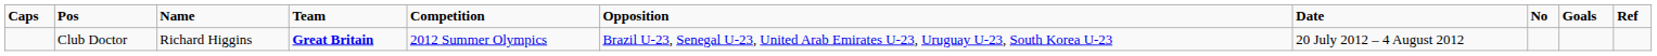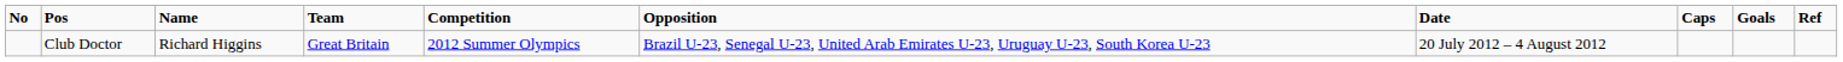 <table class="wikitable" style="width:90%; text-align:center; font-size:95%; text-align:left;">
 <tr>
-<td><strong>Caps</strong></td>
+<td><strong>No</strong></td>
 <td><strong>Pos</strong></td>
 <td><strong>Name</strong></td>
 <td><strong>Team</strong></td>
 <td><strong>Competition</strong></td>
 <td><strong>Opposition</strong></td>
 <td><strong>Date</strong></td>
-<td><strong>No</strong></td>
+<td><strong>Caps</strong></td>
 <td><strong>Goals</strong></td>
 <td><strong>Ref</strong></td>
 </tr>
 <tr>
 <td></td>
 <td>Club Doctor</td>
 <td>Richard Higgins</td>
-<td><strong><a href='#'>Great Britain</a></strong></td>
+<td><a href='#'>Great Britain</a></td>
 <td><a href='#'>2012 Summer Olympics</a></td>
 <td><a href='#'>Brazil U-23</a>, <a href='#'>Senegal U-23</a>, <a href='#'>United Arab Emirates U-23</a>, <a href='#'>Uruguay U-23</a>, <a href='#'>South Korea U-23</a></td>
 <td>20 July 2012 – 4 August 2012</td>
 <td></td>
 <td></td>
 <td></td>
 </tr>
 </table>
